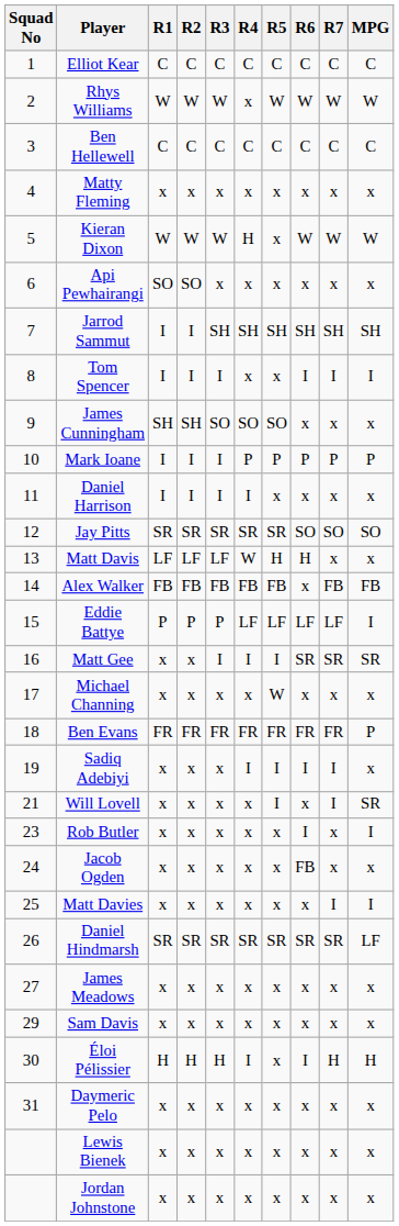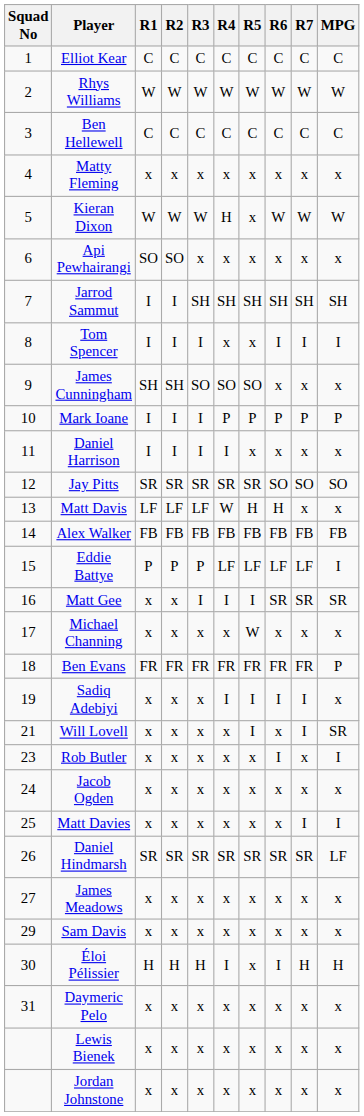 <table class="wikitable"  style="font-size:85%; width:40%;">
 <tr>
 <th width=10%>Squad No</th>
 <th !width=100%>Player</th>
 <th>R1</th>
 <th>R2</th>
 <th>R3</th>
 <th>R4</th>
 <th>R5</th>
 <th>R6</th>
 <th>R7</th>
 <th>MPG</th>
 </tr>
 <tr>
 <td align=center>1</td>
 <td align=center><a href='#'>Elliot Kear</a></td>
 <td align=center>C</td>
 <td align=center>C</td>
 <td align=center>C</td>
 <td align=center>C</td>
 <td align=center>C</td>
 <td align=center>C</td>
 <td align=center>C</td>
 <td align=center>C</td>
 </tr>
 <tr>
 <td align=center>2</td>
 <td align=center><a href='#'>Rhys Williams</a></td>
 <td align=center>W</td>
 <td align=center>W</td>
 <td align=center>W</td>
-<td align=center>x</td>
+<td align=center>W</td>
 <td align=center>W</td>
 <td align=center>W</td>
 <td align=center>W</td>
 <td align=center>W</td>
 </tr>
 <tr>
 <td align=center>3</td>
 <td align=center><a href='#'>Ben Hellewell</a></td>
 <td align=center>C</td>
 <td align=center>C</td>
 <td align=center>C</td>
 <td align=center>C</td>
 <td align=center>C</td>
 <td align=center>C</td>
 <td align=center>C</td>
 <td align=center>C</td>
 </tr>
 <tr>
 <td align=center>4</td>
 <td align=center><a href='#'>Matty Fleming</a></td>
 <td align=center>x</td>
 <td align=center>x</td>
 <td align=center>x</td>
 <td align=center>x</td>
 <td align=center>x</td>
 <td align=center>x</td>
 <td align=center>x</td>
 <td align=center>x</td>
 </tr>
 <tr>
 <td align=center>5</td>
 <td align=center><a href='#'>Kieran Dixon</a></td>
 <td align=center>W</td>
 <td align=center>W</td>
 <td align=center>W</td>
 <td align=center>H</td>
 <td align=center>x</td>
 <td align=center>W</td>
 <td align=center>W</td>
 <td align=center>W</td>
 </tr>
 <tr>
 <td align=center>6</td>
 <td align=center><a href='#'>Api Pewhairangi</a></td>
 <td align=center>SO</td>
 <td align=center>SO</td>
 <td align=center>x</td>
 <td align=center>x</td>
 <td align=center>x</td>
 <td align=center>x</td>
 <td align=center>x</td>
 <td align=center>x</td>
 </tr>
 <tr>
 <td align=center>7</td>
 <td align=center><a href='#'>Jarrod Sammut</a></td>
 <td align=center>I</td>
 <td align=center>I</td>
 <td align=center>SH</td>
 <td align=center>SH</td>
 <td align=center>SH</td>
 <td align=center>SH</td>
 <td align=center>SH</td>
 <td align=center>SH</td>
 </tr>
 <tr>
 <td align=center>8</td>
 <td align=center><a href='#'>Tom Spencer</a></td>
 <td align=center>I</td>
 <td align=center>I</td>
 <td align=center>I</td>
 <td align=center>x</td>
 <td align=center>x</td>
 <td align=center>I</td>
 <td align=center>I</td>
 <td align=center>I</td>
 </tr>
 <tr>
 <td align=center>9</td>
 <td align=center><a href='#'>James Cunningham</a></td>
 <td align=center>SH</td>
 <td align=center>SH</td>
 <td align=center>SO</td>
 <td align=center>SO</td>
 <td align=center>SO</td>
 <td align=center>x</td>
 <td align=center>x</td>
 <td align=center>x</td>
 </tr>
 <tr>
 <td align=center>10</td>
 <td align=center><a href='#'>Mark Ioane</a></td>
 <td align=center>I</td>
 <td align=center>I</td>
 <td align=center>I</td>
 <td align=center>P</td>
 <td align=center>P</td>
 <td align=center>P</td>
 <td align=center>P</td>
 <td align=center>P</td>
 </tr>
 <tr>
 <td align=center>11</td>
 <td align=center><a href='#'>Daniel Harrison</a></td>
 <td align=center>I</td>
 <td align=center>I</td>
 <td align=center>I</td>
 <td align=center>I</td>
 <td align=center>x</td>
 <td align=center>x</td>
 <td align=center>x</td>
 <td align=center>x</td>
 </tr>
 <tr>
 <td align=center>12</td>
 <td align=center><a href='#'>Jay Pitts</a></td>
 <td align=center>SR</td>
 <td align=center>SR</td>
 <td align=center>SR</td>
 <td align=center>SR</td>
 <td align=center>SR</td>
 <td align=center>SO</td>
 <td align=center>SO</td>
 <td align=center>SO</td>
 </tr>
 <tr>
 <td align=center>13</td>
 <td align=center><a href='#'>Matt Davis</a></td>
 <td align=center>LF</td>
 <td align=center>LF</td>
 <td align=center>LF</td>
 <td align=center>W</td>
 <td align=center>H</td>
 <td align=center>H</td>
 <td align=center>x</td>
 <td align=center>x</td>
 </tr>
 <tr>
 <td align=center>14</td>
 <td align=center><a href='#'>Alex Walker</a></td>
 <td align=center>FB</td>
 <td align=center>FB</td>
 <td align=center>FB</td>
 <td align=center>FB</td>
 <td align=center>FB</td>
-<td align=center>x</td>
+<td align=center>FB</td>
 <td align=center>FB</td>
 <td align=center>FB</td>
 </tr>
 <tr>
 <td align=center>15</td>
 <td align=center><a href='#'>Eddie Battye</a></td>
 <td align=center>P</td>
 <td align=center>P</td>
 <td align=center>P</td>
 <td align=center>LF</td>
 <td align=center>LF</td>
 <td align=center>LF</td>
 <td align=center>LF</td>
 <td align=center>I</td>
 </tr>
 <tr>
 <td align=center>16</td>
 <td align=center><a href='#'>Matt Gee</a></td>
 <td align=center>x</td>
 <td align=center>x</td>
 <td align=center>I</td>
 <td align=center>I</td>
 <td align=center>I</td>
 <td align=center>SR</td>
 <td align=center>SR</td>
 <td align=center>SR</td>
 </tr>
 <tr>
 <td align=center>17</td>
 <td align=center><a href='#'>Michael Channing</a></td>
 <td align=center>x</td>
 <td align=center>x</td>
 <td align=center>x</td>
 <td align=center>x</td>
 <td align=center>W</td>
 <td align=center>x</td>
 <td align=center>x</td>
 <td align=center>x</td>
 </tr>
 <tr>
 <td align=center>18</td>
 <td align=center><a href='#'>Ben Evans</a></td>
 <td align=center>FR</td>
 <td align=center>FR</td>
 <td align=center>FR</td>
 <td align=center>FR</td>
 <td align=center>FR</td>
 <td align=center>FR</td>
 <td align=center>FR</td>
 <td align=center>P</td>
 </tr>
 <tr>
 <td align=center>19</td>
 <td align=center><a href='#'>Sadiq Adebiyi</a></td>
 <td align=center>x</td>
 <td align=center>x</td>
 <td align=center>x</td>
 <td align=center>I</td>
 <td align=center>I</td>
 <td align=center>I</td>
 <td align=center>I</td>
 <td align=center>x</td>
 </tr>
 <tr>
 <td align=center>21</td>
 <td align=center><a href='#'>Will Lovell</a></td>
 <td align=center>x</td>
 <td align=center>x</td>
 <td align=center>x</td>
 <td align=center>x</td>
 <td align=center>I</td>
 <td align=center>x</td>
 <td align=center>I</td>
 <td align=center>SR</td>
 </tr>
 <tr>
 <td align=center>23</td>
 <td align=center><a href='#'>Rob Butler</a></td>
 <td align=center>x</td>
 <td align=center>x</td>
 <td align=center>x</td>
 <td align=center>x</td>
 <td align=center>x</td>
 <td align=center>I</td>
 <td align=center>x</td>
 <td align=center>I</td>
 </tr>
 <tr>
 <td align=center>24</td>
 <td align=center><a href='#'>Jacob Ogden</a></td>
 <td align=center>x</td>
 <td align=center>x</td>
 <td align=center>x</td>
 <td align=center>x</td>
 <td align=center>x</td>
-<td align=center>FB</td>
+<td align=center>x</td>
 <td align=center>x</td>
 <td align=center>x</td>
 </tr>
 <tr>
 <td align=center>25</td>
 <td align=center><a href='#'>Matt Davies</a></td>
 <td align=center>x</td>
 <td align=center>x</td>
 <td align=center>x</td>
 <td align=center>x</td>
 <td align=center>x</td>
 <td align=center>x</td>
 <td align=center>I</td>
 <td align=center>I</td>
 </tr>
 <tr>
 <td align=center>26</td>
 <td align=center><a href='#'>Daniel Hindmarsh</a></td>
 <td align=center>SR</td>
 <td align=center>SR</td>
 <td align=center>SR</td>
 <td align=center>SR</td>
 <td align=center>SR</td>
 <td align=center>SR</td>
 <td align=center>SR</td>
 <td align=center>LF</td>
 </tr>
 <tr>
 <td align=center>27</td>
 <td align=center><a href='#'>James Meadows</a></td>
 <td align=center>x</td>
 <td align=center>x</td>
 <td align=center>x</td>
 <td align=center>x</td>
 <td align=center>x</td>
 <td align=center>x</td>
 <td align=center>x</td>
 <td align=center>x</td>
 </tr>
 <tr>
 <td align=center>29</td>
 <td align=center><a href='#'>Sam Davis</a></td>
 <td align=center>x</td>
 <td align=center>x</td>
 <td align=center>x</td>
 <td align=center>x</td>
 <td align=center>x</td>
 <td align=center>x</td>
 <td align=center>x</td>
 <td align=center>x</td>
 </tr>
 <tr>
 <td align=center>30</td>
 <td align=center><a href='#'>Éloi Pélissier</a></td>
 <td align=center>H</td>
 <td align=center>H</td>
 <td align=center>H</td>
 <td align=center>I</td>
 <td align=center>x</td>
 <td align=center>I</td>
 <td align=center>H</td>
 <td align=center>H</td>
 </tr>
 <tr>
 <td align=center>31</td>
 <td align=center><a href='#'>Daymeric Pelo</a></td>
 <td align=center>x</td>
 <td align=center>x</td>
 <td align=center>x</td>
 <td align=center>x</td>
 <td align=center>x</td>
 <td align=center>x</td>
 <td align=center>x</td>
 <td align=center>x</td>
 </tr>
 <tr>
 <td align=center></td>
 <td align=center><a href='#'>Lewis Bienek</a></td>
 <td align=center>x</td>
 <td align=center>x</td>
 <td align=center>x</td>
 <td align=center>x</td>
 <td align=center>x</td>
 <td align=center>x</td>
 <td align=center>x</td>
 <td align=center>x</td>
 </tr>
 <tr>
 <td align=center></td>
 <td align=center><a href='#'>Jordan Johnstone</a></td>
 <td align=center>x</td>
 <td align=center>x</td>
 <td align=center>x</td>
 <td align=center>x</td>
 <td align=center>x</td>
 <td align=center>x</td>
 <td align=center>x</td>
 <td align=center>x</td>
 </tr>
 <tr>
 </tr>
 </table>
